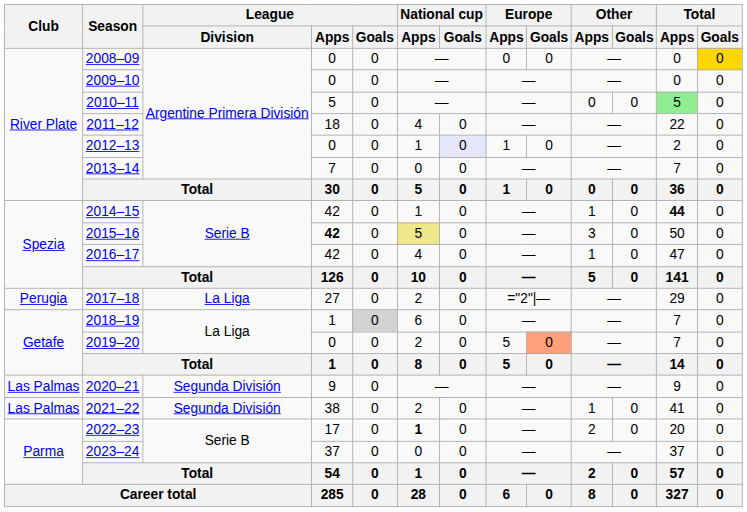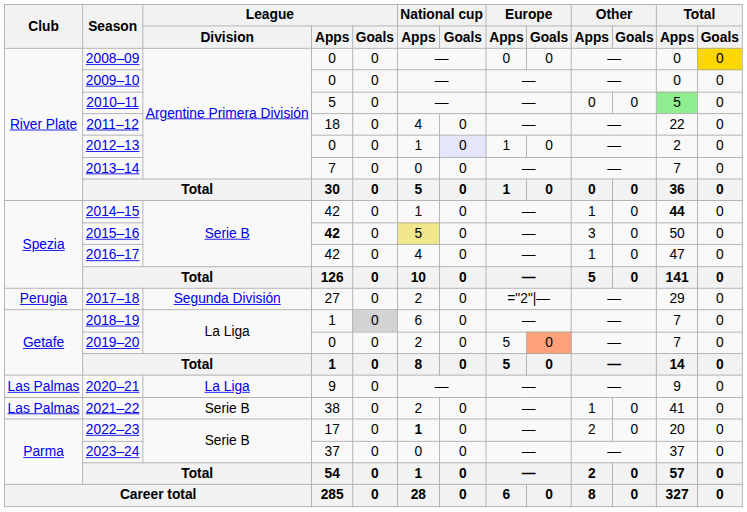 <table class="wikitable" style="text-align: center">
 <tr>
 <th rowspan="2">Club</th>
 <th rowspan="2">Season</th>
 <th colspan="3">League</th>
 <th colspan="2">National cup</th>
 <th colspan="2">Europe</th>
 <th colspan="2">Other</th>
 <th colspan="2">Total</th>
 </tr>
 <tr>
 <th>Division</th>
 <th>Apps</th>
 <th>Goals</th>
 <th>Apps</th>
 <th>Goals</th>
 <th>Apps</th>
 <th>Goals</th>
 <th>Apps</th>
 <th>Goals</th>
 <th>Apps</th>
 <th>Goals</th>
 </tr>
 <tr>
 <td rowspan="7"><a href='#'>River Plate</a></td>
 <td><a href='#'>2008–09</a></td>
 <td rowspan="6"><a href='#'>Argentine Primera División</a></td>
 <td>0</td>
 <td>0</td>
 <td colspan="2">—</td>
 <td>0</td>
 <td>0</td>
 <td colspan="2">—</td>
 <td>0</td>
 <td style="background: gold;">0</td>
 </tr>
 <tr>
 <td><a href='#'>2009–10</a></td>
 <td>0</td>
 <td>0</td>
 <td colspan="2">—</td>
 <td colspan="2">—</td>
 <td colspan="2">—</td>
 <td>0</td>
 <td>0</td>
 </tr>
 <tr>
 <td><a href='#'>2010–11</a></td>
 <td>5</td>
 <td>0</td>
 <td colspan="2">—</td>
 <td colspan="2">—</td>
 <td>0</td>
 <td>0</td>
 <td style="background: lightgreen;">5</td>
 <td>0</td>
 </tr>
 <tr>
 <td><a href='#'>2011–12</a></td>
 <td>18</td>
 <td>0</td>
 <td>4</td>
 <td>0</td>
 <td colspan="2">—</td>
 <td colspan="2">—</td>
 <td>22</td>
 <td>0</td>
 </tr>
 <tr>
 <td><a href='#'>2012–13</a></td>
 <td>0</td>
 <td>0</td>
 <td>1</td>
 <td style="background: lavender;">0</td>
 <td>1</td>
 <td>0</td>
 <td colspan="2">—</td>
 <td>2</td>
 <td>0</td>
 </tr>
 <tr>
 <td><a href='#'>2013–14</a></td>
 <td>7</td>
 <td>0</td>
 <td>0</td>
 <td>0</td>
 <td colspan="2">—</td>
 <td colspan="2">—</td>
 <td>7</td>
 <td>0</td>
 </tr>
 <tr>
 <th colspan="2">Total</th>
 <th>30</th>
 <th>0</th>
 <th>5</th>
 <th>0</th>
 <th>1</th>
 <th>0</th>
 <th>0</th>
 <th>0</th>
 <th>36</th>
 <th>0</th>
 </tr>
 <tr>
 <td rowspan="4"><a href='#'>Spezia</a></td>
 <td><a href='#'>2014–15</a></td>
 <td rowspan="3"><a href='#'>Serie B</a></td>
 <td>42</td>
 <td>0</td>
 <td>1</td>
 <td>0</td>
 <td colspan="2">—</td>
 <td>1</td>
 <td>0</td>
 <td><strong>44</strong></td>
 <td>0</td>
 </tr>
 <tr>
 <td><a href='#'>2015–16</a></td>
 <td><strong>42</strong></td>
 <td>0</td>
 <td style="background: khaki;">5</td>
 <td>0</td>
 <td colspan="2">—</td>
 <td>3</td>
 <td>0</td>
 <td>50</td>
 <td>0</td>
 </tr>
 <tr>
 <td><a href='#'>2016–17</a></td>
 <td>42</td>
 <td>0</td>
 <td>4</td>
 <td>0</td>
 <td colspan="2">—</td>
 <td>1</td>
 <td>0</td>
 <td>47</td>
 <td>0</td>
 </tr>
 <tr>
 <th colspan="2">Total</th>
 <th>126</th>
 <th>0</th>
 <th>10</th>
 <th>0</th>
 <th colspan="2">—</th>
 <th>5</th>
 <th>0</th>
 <th>141</th>
 <th>0</th>
 </tr>
 <tr>
 <td><a href='#'>Perugia</a></td>
 <td><a href='#'>2017–18</a></td>
-<td><a href='#'>La Liga</a></td>
+<td><a href='#'>Segunda División</a></td>
 <td>27</td>
 <td>0</td>
 <td>2</td>
 <td>0</td>
 <td colspan="2">="2"|—</td>
 <td colspan="2">—</td>
 <td>29</td>
 <td>0</td>
 </tr>
 <tr>
 <td rowspan="3"><a href='#'>Getafe</a></td>
 <td><a href='#'>2018–19</a></td>
 <td rowspan="2">La Liga</td>
 <td>1</td>
 <td style="background: lightgrey;">0</td>
 <td>6</td>
 <td>0</td>
 <td colspan="2">—</td>
 <td colspan="2">—</td>
 <td>7</td>
 <td>0</td>
 </tr>
 <tr>
 <td><a href='#'>2019–20</a></td>
 <td>0</td>
 <td>0</td>
 <td>2</td>
 <td>0</td>
 <td>5</td>
 <td style="background: lightsalmon;">0</td>
 <td colspan="2">—</td>
 <td>7</td>
 <td>0</td>
 </tr>
 <tr>
 <th colspan="2">Total</th>
 <th>1</th>
 <th>0</th>
 <th>8</th>
 <th>0</th>
 <th>5</th>
 <th>0</th>
 <th colspan="2">—</th>
 <th>14</th>
 <th>0</th>
 </tr>
 <tr>
 <td><a href='#'>Las Palmas</a></td>
 <td><a href='#'>2020–21</a></td>
-<td><a href='#'>Segunda División</a></td>
+<td><a href='#'>La Liga</a></td>
 <td>9</td>
 <td>0</td>
 <td colspan="2">—</td>
 <td colspan="2">—</td>
 <td colspan="2">—</td>
 <td>9</td>
 <td>0</td>
 </tr>
 <tr>
 <td><a href='#'>Las Palmas</a></td>
 <td><a href='#'>2021–22</a></td>
-<td><a href='#'>Segunda División</a></td>
+<td>Serie B</td>
 <td>38</td>
 <td>0</td>
 <td>2</td>
 <td>0</td>
 <td colspan="2">—</td>
 <td>1</td>
 <td>0</td>
 <td>41</td>
 <td>0</td>
 </tr>
 <tr>
 <td rowspan="3"><a href='#'>Parma</a></td>
 <td><a href='#'>2022–23</a></td>
 <td rowspan="2">Serie B</td>
 <td>17</td>
 <td>0</td>
 <td><strong>1</strong></td>
 <td>0</td>
 <td colspan="2">—</td>
 <td>2</td>
 <td>0</td>
 <td>20</td>
 <td>0</td>
 </tr>
 <tr>
 <td><a href='#'>2023–24</a></td>
 <td>37</td>
 <td>0</td>
 <td>0</td>
 <td>0</td>
 <td colspan="2">—</td>
 <td colspan="2">—</td>
 <td>37</td>
 <td>0</td>
 </tr>
 <tr>
 <th colspan="2">Total</th>
 <th>54</th>
 <th>0</th>
 <th>1</th>
 <th>0</th>
 <th colspan="2">—</th>
 <th>2</th>
 <th>0</th>
 <th>57</th>
 <th>0</th>
 </tr>
 <tr>
 <th colspan="3">Career total</th>
 <th>285</th>
 <th>0</th>
 <th>28</th>
 <th>0</th>
 <th>6</th>
 <th>0</th>
 <th>8</th>
 <th>0</th>
 <th>327</th>
 <th>0</th>
 </tr>
 </table>
